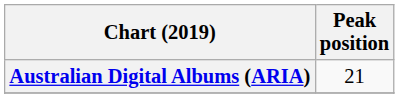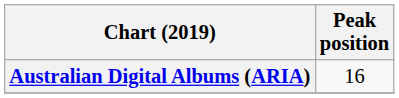 <table class="wikitable sortable plainrowheaders" style="text-align:center">
 <tr>
 <th scope="col">Chart (2019)</th>
 <th scope="col">Peak<br>position</th>
 </tr>
 <tr>
 <th scope="row"><a href='#'>Australian Digital Albums</a> (<a href='#'>ARIA</a>)</th>
-<td>21</td>
+<td>16</td>
 </tr>
 <tr>
 </tr>
 <tr>
 </tr>
 <tr>
 </tr>
 </table>
